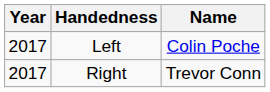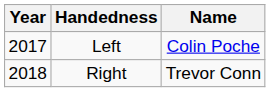 <table class="wikitable" style="text-align:center">
 <tr>
 <th>Year</th>
 <th>Handedness</th>
 <th>Name</th>
 </tr>
 <tr>
 <td>2017</td>
 <td>Left</td>
 <td><a href='#'>Colin Poche</a></td>
 </tr>
 <tr>
-<td>2017</td>
+<td>2018</td>
 <td>Right</td>
 <td>Trevor Conn</td>
 </tr>
 </table>
